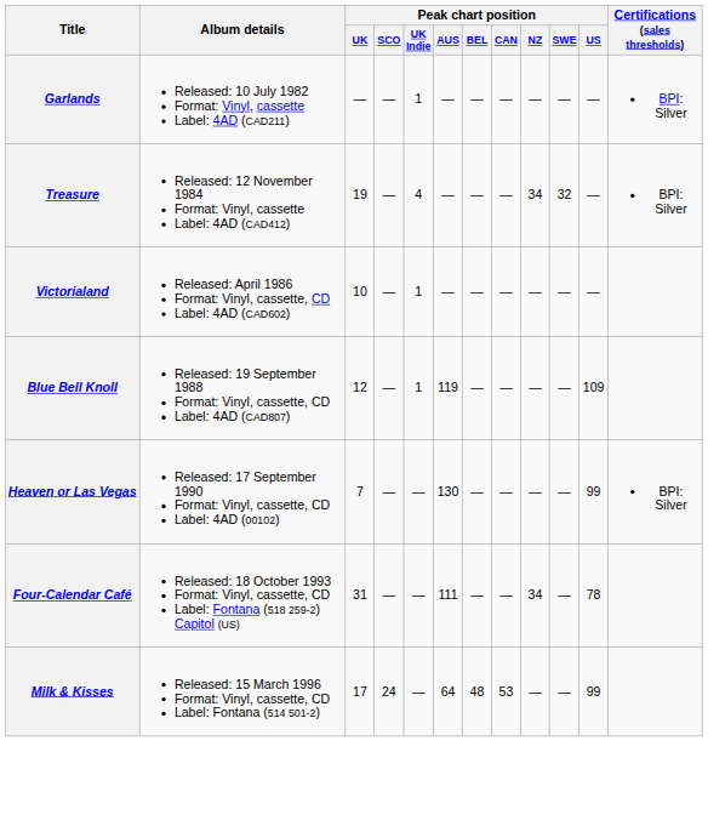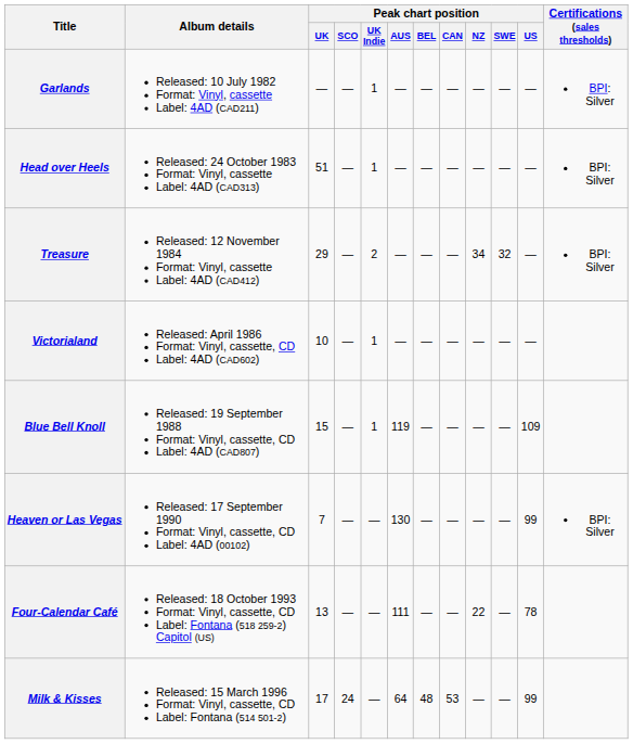 <table class="wikitable plainrowheaders" style="text-align:center;">
 <tr>
 <th rowspan="2">Title</th>
 <th rowspan="2" width="250">Album details</th>
 <th colspan="9">Peak chart position</th>
 <th rowspan="2" width="110"><a href='#'>Certifications</a><br><small>(<a href='#'>sales thresholds</a>)</small></th>
 </tr>
 <tr style="font-size:smaller;">
 <th width="30"><a href='#'>UK</a><br></th>
 <th width="30"><a href='#'>SCO</a><br></th>
 <th width="30"><a href='#'>UK Indie</a><br></th>
 <th width="30"><a href='#'>AUS</a><br></th>
 <th width="30"><a href='#'>BEL</a><br></th>
 <th width="30"><a href='#'>CAN</a><br></th>
 <th width="30"><a href='#'>NZ</a><br></th>
 <th width="30"><a href='#'>SWE</a><br></th>
 <th width="30"><a href='#'>US</a><br></th>
 </tr>
 <tr>
 <th scope="row"><em><a href='#'>Garlands</a></em></th>
 <td align="left"><br><ul><li>Released: 10 July 1982</li><li>Format: <a href='#'>Vinyl</a>, <a href='#'>cassette</a></li><li>Label: <a href='#'>4AD</a> (<small>CAD211</small>)</li></ul></td>
 <td>—</td>
 <td>—</td>
 <td>1</td>
 <td>—</td>
 <td>—</td>
 <td>—</td>
 <td>—</td>
 <td>—</td>
 <td>—</td>
 <td><br><ul><li><a href='#'>BPI</a>: Silver</li></ul></td>
 </tr>
 <tr>
+<th scope="row"><em><a href='#'>Head over Heels</a></em></th>
+<td align="left"><br><ul><li>Released: 24 October 1983</li><li>Format: Vinyl, cassette</li><li>Label: 4AD (<small>CAD313</small>)</li></ul></td>
+<td>51</td>
+<td>—</td>
+<td>1</td>
+<td>—</td>
+<td>—</td>
+<td>—</td>
+<td>—</td>
+<td>—</td>
+<td>—</td>
+<td><br><ul><li>BPI: Silver</li></ul></td>
+</tr>
+<tr>
 <th scope="row"><em><a href='#'>Treasure</a></em></th>
 <td align="left"><br><ul><li>Released: 12 November 1984</li><li>Format: Vinyl, cassette</li><li>Label: 4AD (<small>CAD412</small>)</li></ul></td>
-<td>19</td>
+<td>29</td>
 <td>—</td>
-<td>4</td>
+<td>2</td>
 <td>—</td>
 <td>—</td>
 <td>—</td>
 <td>34</td>
 <td>32</td>
 <td>—</td>
 <td><br><ul><li>BPI: Silver</li></ul></td>
 </tr>
 <tr>
 <th scope="row"><em><a href='#'>Victorialand</a></em></th>
 <td align="left"><br><ul><li>Released: April 1986</li><li>Format: Vinyl, cassette, <a href='#'>CD</a></li><li>Label: 4AD (<small>CAD602</small>)</li></ul></td>
 <td>10</td>
 <td>—</td>
 <td>1</td>
 <td>—</td>
 <td>—</td>
 <td>—</td>
 <td>—</td>
 <td>—</td>
 <td>—</td>
 <td></td>
 </tr>
 <tr>
 <th scope="row"><em><a href='#'>Blue Bell Knoll</a></em></th>
 <td align="left"><br><ul><li>Released: 19 September 1988</li><li>Format: Vinyl, cassette, CD</li><li>Label: 4AD (<small>CAD807</small>)</li></ul></td>
-<td>12</td>
+<td>15</td>
 <td>—</td>
 <td>1</td>
 <td>119</td>
 <td>—</td>
 <td>—</td>
 <td>—</td>
 <td>—</td>
 <td>109</td>
 <td></td>
 </tr>
 <tr>
 <th scope="row"><em><a href='#'>Heaven or Las Vegas</a></em></th>
 <td align="left"><br><ul><li>Released: 17 September 1990</li><li>Format: Vinyl, cassette, CD</li><li>Label: 4AD (<small>00102</small>)</li></ul></td>
 <td>7</td>
 <td>—</td>
 <td>—</td>
 <td>130</td>
 <td>—</td>
 <td>—</td>
 <td>—</td>
 <td>—</td>
 <td>99</td>
 <td><br><ul><li>BPI: Silver</li></ul></td>
 </tr>
 <tr>
 <th scope="row"><em><a href='#'>Four-Calendar Café</a></em></th>
 <td align="left"><br><ul><li>Released: 18 October 1993</li><li>Format: Vinyl, cassette, CD</li><li>Label: <a href='#'>Fontana</a> (<small>518 259-2</small>) <br> <a href='#'>Capitol</a> <small>(US)</small></li></ul></td>
-<td>31</td>
+<td>13</td>
 <td>—</td>
 <td>—</td>
 <td>111</td>
 <td>—</td>
 <td>—</td>
-<td>34</td>
+<td>22</td>
 <td>—</td>
 <td>78</td>
 <td></td>
 </tr>
 <tr>
 <th scope="row"><em><a href='#'>Milk & Kisses</a></em></th>
 <td align="left"><br><ul><li>Released: 15 March 1996</li><li>Format: Vinyl, cassette, CD</li><li>Label: Fontana (<small>514 501-2</small>)</li></ul></td>
 <td>17</td>
 <td>24</td>
 <td>—</td>
 <td>64</td>
 <td>48</td>
 <td>53</td>
 <td>—</td>
 <td>—</td>
 <td>99</td>
 <td></td>
 </tr>
 </table>
